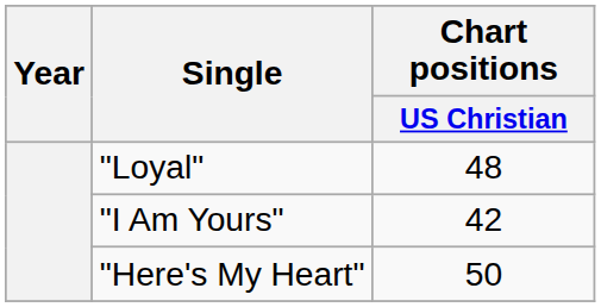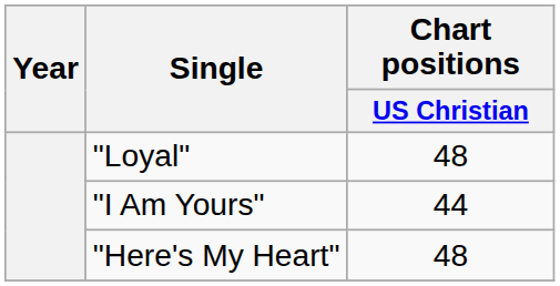 <table class="wikitable" style="text-align:center;">
 <tr>
 <th rowspan="2">Year</th>
 <th rowspan="2">Single</th>
 <th colspan="3">Chart positions</th>
 </tr>
 <tr style="font-size:smaller;">
 <th width="100"><a href='#'>US Christian</a><br></th>
 </tr>
 <tr>
 <th rowspan="4"></th>
 <td style="text-align:left">"Loyal"</td>
 <td>48</td>
 </tr>
 <tr>
 <td style="text-align:left">"I Am Yours"</td>
-<td>42</td>
+<td>44</td>
 </tr>
 <tr>
 <td style="text-align:left">"Here's My Heart"</td>
-<td>50</td>
+<td>48</td>
 </tr>
 </table>
